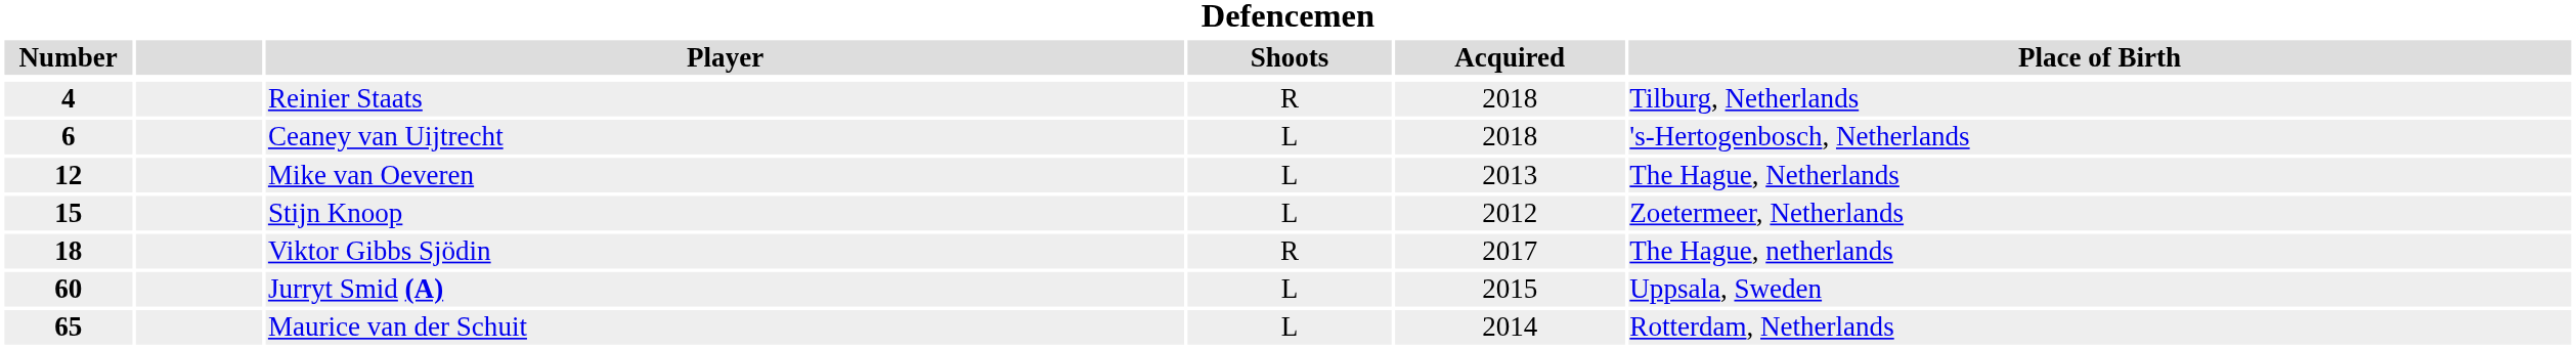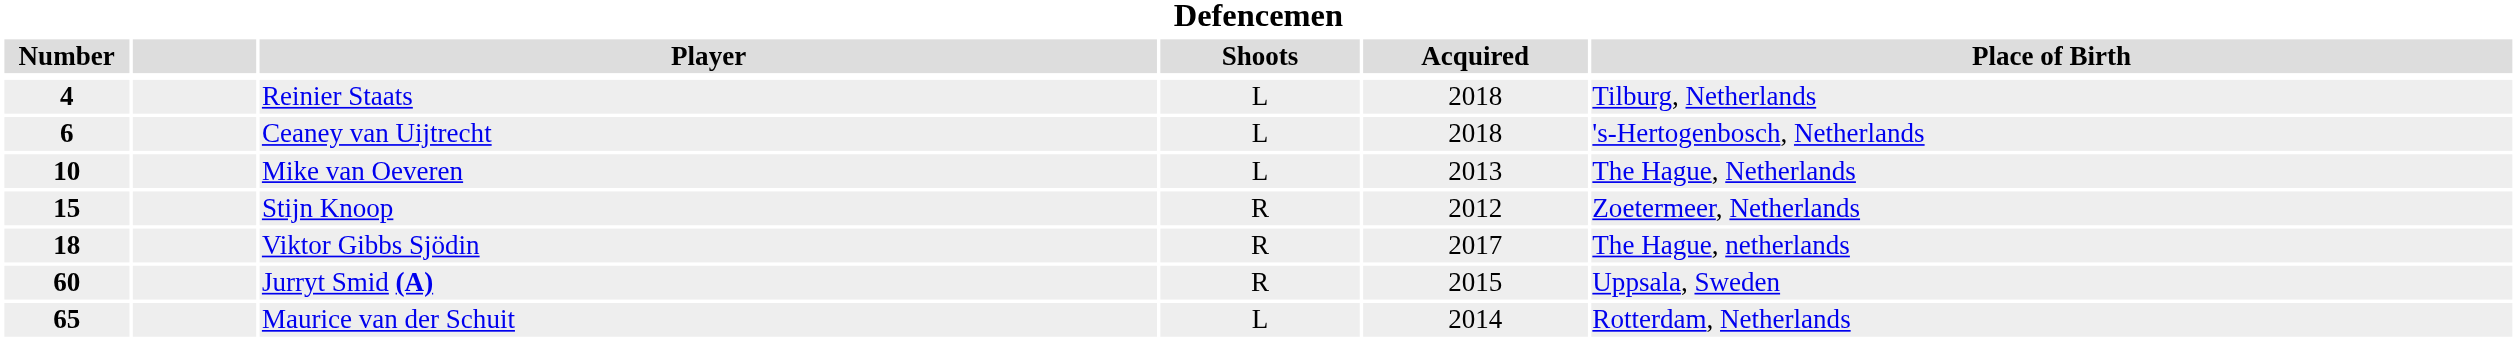 <table width=75%>
 <tr>
 <th colspan=7><big>Defencemen</big></th>
 </tr>
 <tr bgcolor="#dddddd">
 <th width=5%>Number</th>
 <th width=5%></th>
 <th !width=15%>Player</th>
 <th width=8%>Shoots</th>
 <th width=9%>Acquired</th>
 <th width=37%>Place of Birth</th>
 </tr>
 <tr>
 </tr>
 <tr bgcolor="#eeeeee">
 <td align=center><strong>4</strong></td>
 <td align=center></td>
 <td><a href='#'>Reinier Staats</a></td>
-<td align=center>R</td>
+<td align=center>L</td>
 <td align=center>2018</td>
 <td><a href='#'>Tilburg</a>, <a href='#'>Netherlands</a></td>
 </tr>
 <tr bgcolor="#eeeeee">
 <td align=center><strong>6</strong></td>
 <td align=center></td>
 <td><a href='#'>Ceaney van Uijtrecht</a></td>
 <td align=center>L</td>
 <td align=center>2018</td>
 <td><a href='#'>'s-Hertogenbosch</a>, <a href='#'>Netherlands</a></td>
 </tr>
 <tr bgcolor="#eeeeee">
-<td align=center><strong>12</strong></td>
+<td align=center><strong>10</strong></td>
 <td align=center></td>
 <td><a href='#'>Mike van Oeveren</a></td>
 <td align=center>L</td>
 <td align=center>2013</td>
 <td><a href='#'>The Hague</a>, <a href='#'>Netherlands</a></td>
 </tr>
 <tr bgcolor="#eeeeee">
 <td align=center><strong>15</strong></td>
 <td align=center></td>
 <td><a href='#'>Stijn Knoop</a></td>
-<td align=center>L</td>
+<td align=center>R</td>
 <td align=center>2012</td>
 <td><a href='#'>Zoetermeer</a>, <a href='#'>Netherlands</a></td>
 </tr>
 <tr bgcolor="#eeeeee">
 <td align=center><strong>18</strong></td>
 <td align=center></td>
 <td><a href='#'>Viktor Gibbs Sjödin</a></td>
 <td align=center>R</td>
 <td align=center>2017</td>
 <td><a href='#'>The Hague</a>, <a href='#'>netherlands</a></td>
 </tr>
 <tr bgcolor="#eeeeee">
 <td align=center><strong>60</strong></td>
 <td align=center></td>
 <td><a href='#'>Jurryt Smid</a> <a href='#'><strong>(A)</strong></a></td>
-<td align=center>L</td>
+<td align=center>R</td>
 <td align=center>2015</td>
 <td><a href='#'>Uppsala</a>, <a href='#'>Sweden</a></td>
 </tr>
 <tr bgcolor="#eeeeee">
 <td align=center><strong>65</strong></td>
 <td align=center></td>
 <td><a href='#'>Maurice van der Schuit</a></td>
 <td align=center>L</td>
 <td align=center>2014</td>
 <td><a href='#'>Rotterdam</a>, <a href='#'>Netherlands</a></td>
 </tr>
 </table>
